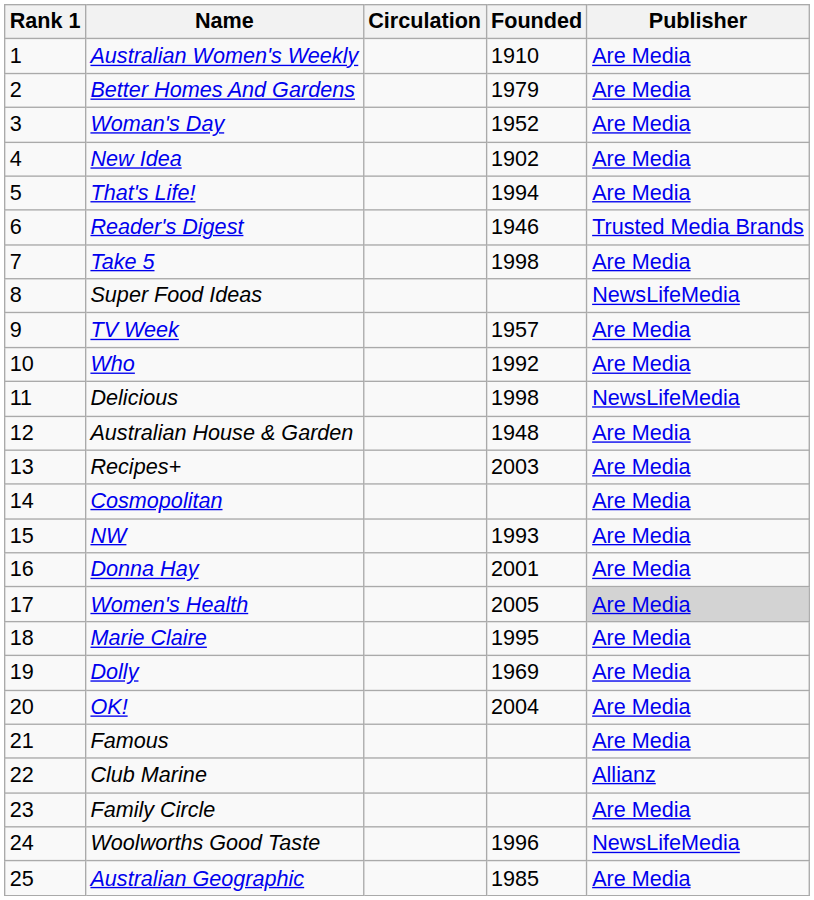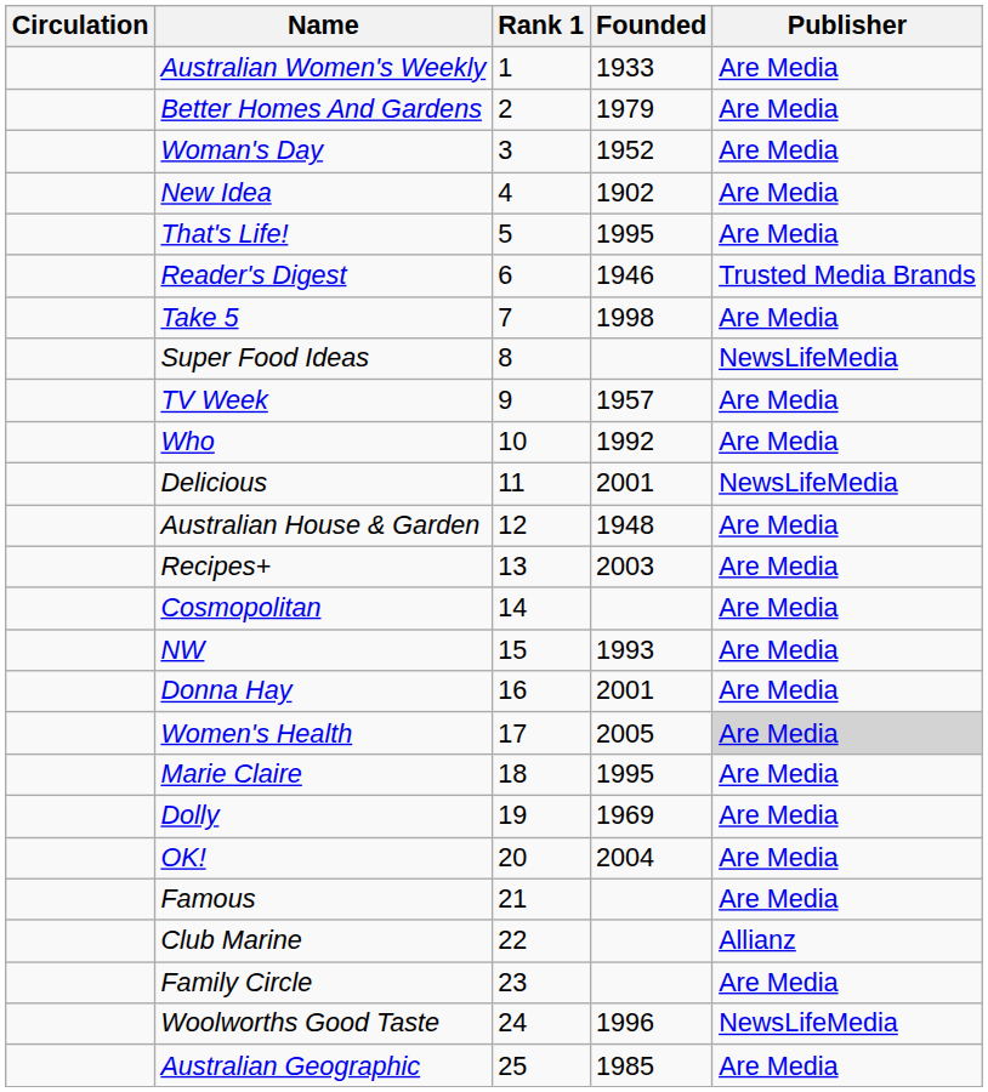 <table class="wikitable sortable">
 <tr>
+<th>Circulation</th>
+<th>Name</th>
 <th>Rank 1</th>
-<th>Name</th>
-<th>Circulation</th>
 <th>Founded</th>
 <th>Publisher</th>
 </tr>
 <tr>
+<td></td>
+<td><em><a href='#'>Australian Women's Weekly</a></em></td>
 <td>1</td>
-<td><em><a href='#'>Australian Women's Weekly</a></em></td>
-<td></td>
-<td>1910</td>
+<td>1933</td>
 <td><a href='#'>Are Media</a></td>
 </tr>
 <tr>
+<td></td>
+<td><em><a href='#'>Better Homes And Gardens</a></em></td>
 <td>2</td>
-<td><em><a href='#'>Better Homes And Gardens</a></em></td>
-<td></td>
 <td>1979</td>
 <td><a href='#'>Are Media</a></td>
 </tr>
 <tr>
+<td></td>
+<td><em><a href='#'>Woman's Day</a></em></td>
 <td>3</td>
-<td><em><a href='#'>Woman's Day</a></em></td>
-<td></td>
 <td>1952</td>
 <td><a href='#'>Are Media</a></td>
 </tr>
 <tr>
+<td></td>
+<td><em><a href='#'>New Idea</a></em></td>
 <td>4</td>
-<td><em><a href='#'>New Idea</a></em></td>
-<td></td>
 <td>1902</td>
 <td><a href='#'>Are Media</a></td>
 </tr>
 <tr>
+<td></td>
+<td><em><a href='#'>That's Life!</a></em></td>
 <td>5</td>
-<td><em><a href='#'>That's Life!</a></em></td>
-<td></td>
-<td>1994</td>
+<td>1995</td>
 <td><a href='#'>Are Media</a></td>
 </tr>
 <tr>
+<td></td>
+<td><em><a href='#'>Reader's Digest</a></em></td>
 <td>6</td>
-<td><em><a href='#'>Reader's Digest</a></em></td>
-<td></td>
 <td>1946</td>
 <td><a href='#'>Trusted Media Brands</a></td>
 </tr>
 <tr>
+<td></td>
+<td><em><a href='#'>Take 5</a></em></td>
 <td>7</td>
-<td><em><a href='#'>Take 5</a></em></td>
-<td></td>
 <td>1998</td>
 <td><a href='#'>Are Media</a></td>
 </tr>
 <tr>
+<td></td>
+<td><em>Super Food Ideas</em></td>
 <td>8</td>
-<td><em>Super Food Ideas</em></td>
-<td></td>
 <td></td>
 <td><a href='#'>NewsLifeMedia</a></td>
 </tr>
 <tr>
+<td></td>
+<td><em><a href='#'>TV Week</a></em></td>
 <td>9</td>
-<td><em><a href='#'>TV Week</a></em></td>
-<td></td>
 <td>1957</td>
 <td><a href='#'>Are Media</a></td>
 </tr>
 <tr>
+<td></td>
+<td><em><a href='#'>Who</a></em></td>
 <td>10</td>
-<td><em><a href='#'>Who</a></em></td>
-<td></td>
 <td>1992</td>
 <td><a href='#'>Are Media</a></td>
 </tr>
 <tr>
+<td></td>
+<td><em>Delicious</em></td>
 <td>11</td>
-<td><em>Delicious</em></td>
-<td></td>
-<td>1998</td>
+<td>2001</td>
 <td><a href='#'>NewsLifeMedia</a></td>
 </tr>
 <tr>
+<td></td>
+<td><em>Australian House & Garden</em></td>
 <td>12</td>
-<td><em>Australian House & Garden</em></td>
-<td></td>
 <td>1948</td>
 <td><a href='#'>Are Media</a></td>
 </tr>
 <tr>
+<td></td>
+<td><em>Recipes+</em></td>
 <td>13</td>
-<td><em>Recipes+</em></td>
-<td></td>
 <td>2003</td>
 <td><a href='#'>Are Media</a></td>
 </tr>
 <tr>
+<td></td>
+<td><em><a href='#'>Cosmopolitan</a></em></td>
 <td>14</td>
-<td><em><a href='#'>Cosmopolitan</a></em></td>
-<td></td>
 <td></td>
 <td><a href='#'>Are Media</a></td>
 </tr>
 <tr>
+<td></td>
+<td><em><a href='#'>NW</a></em></td>
 <td>15</td>
-<td><em><a href='#'>NW</a></em></td>
-<td></td>
 <td>1993</td>
 <td><a href='#'>Are Media</a></td>
 </tr>
 <tr>
+<td></td>
+<td><em><a href='#'>Donna Hay</a></em></td>
 <td>16</td>
-<td><em><a href='#'>Donna Hay</a></em></td>
-<td></td>
 <td>2001</td>
 <td><a href='#'>Are Media</a></td>
 </tr>
 <tr>
+<td></td>
+<td><em><a href='#'>Women's Health</a></em></td>
 <td>17</td>
-<td><em><a href='#'>Women's Health</a></em></td>
-<td></td>
 <td>2005</td>
 <td style="background: lightgrey;"><a href='#'>Are Media</a></td>
 </tr>
 <tr>
+<td></td>
+<td><em><a href='#'>Marie Claire</a></em></td>
 <td>18</td>
-<td><em><a href='#'>Marie Claire</a></em></td>
-<td></td>
 <td>1995</td>
 <td><a href='#'>Are Media</a></td>
 </tr>
 <tr>
+<td></td>
+<td><em><a href='#'>Dolly</a></em></td>
 <td>19</td>
-<td><em><a href='#'>Dolly</a></em></td>
-<td></td>
 <td>1969</td>
 <td><a href='#'>Are Media</a></td>
 </tr>
 <tr>
+<td></td>
+<td><em><a href='#'>OK!</a></em></td>
 <td>20</td>
-<td><em><a href='#'>OK!</a></em></td>
-<td></td>
 <td>2004</td>
 <td><a href='#'>Are Media</a></td>
 </tr>
 <tr>
+<td></td>
+<td><em>Famous</em></td>
 <td>21</td>
-<td><em>Famous</em></td>
-<td></td>
 <td></td>
 <td><a href='#'>Are Media</a></td>
 </tr>
 <tr>
+<td></td>
+<td><em>Club Marine</em></td>
 <td>22</td>
-<td><em>Club Marine</em></td>
-<td></td>
 <td></td>
 <td><a href='#'>Allianz</a></td>
 </tr>
 <tr>
+<td></td>
+<td><em>Family Circle</em></td>
 <td>23</td>
-<td><em>Family Circle</em></td>
-<td></td>
 <td></td>
 <td><a href='#'>Are Media</a></td>
 </tr>
 <tr>
+<td></td>
+<td><em>Woolworths Good Taste</em></td>
 <td>24</td>
-<td><em>Woolworths Good Taste</em></td>
-<td></td>
 <td>1996</td>
 <td><a href='#'>NewsLifeMedia</a></td>
 </tr>
 <tr>
+<td></td>
+<td><em><a href='#'>Australian Geographic</a></em></td>
 <td>25</td>
-<td><em><a href='#'>Australian Geographic</a></em></td>
-<td></td>
 <td>1985</td>
 <td><a href='#'>Are Media</a></td>
 </tr>
 </table>
